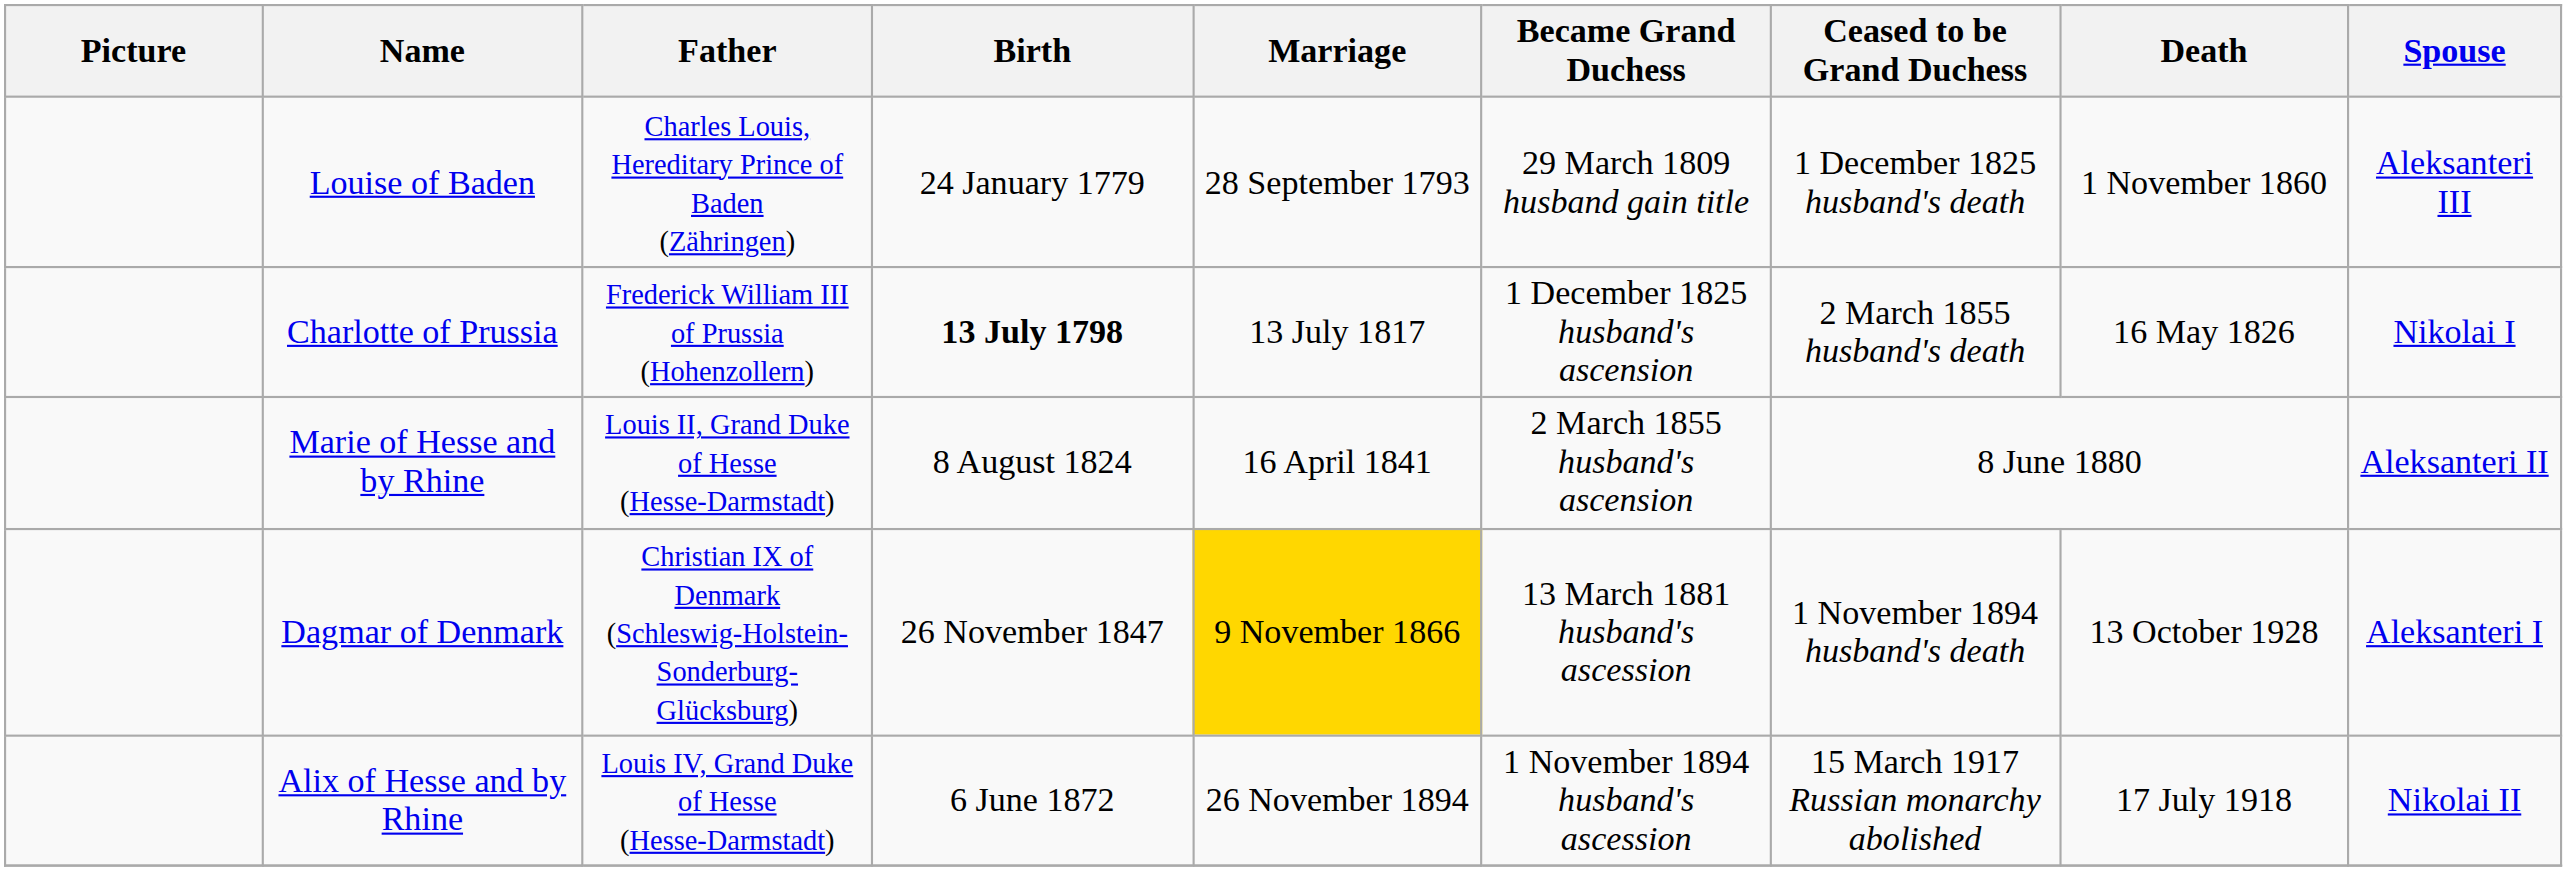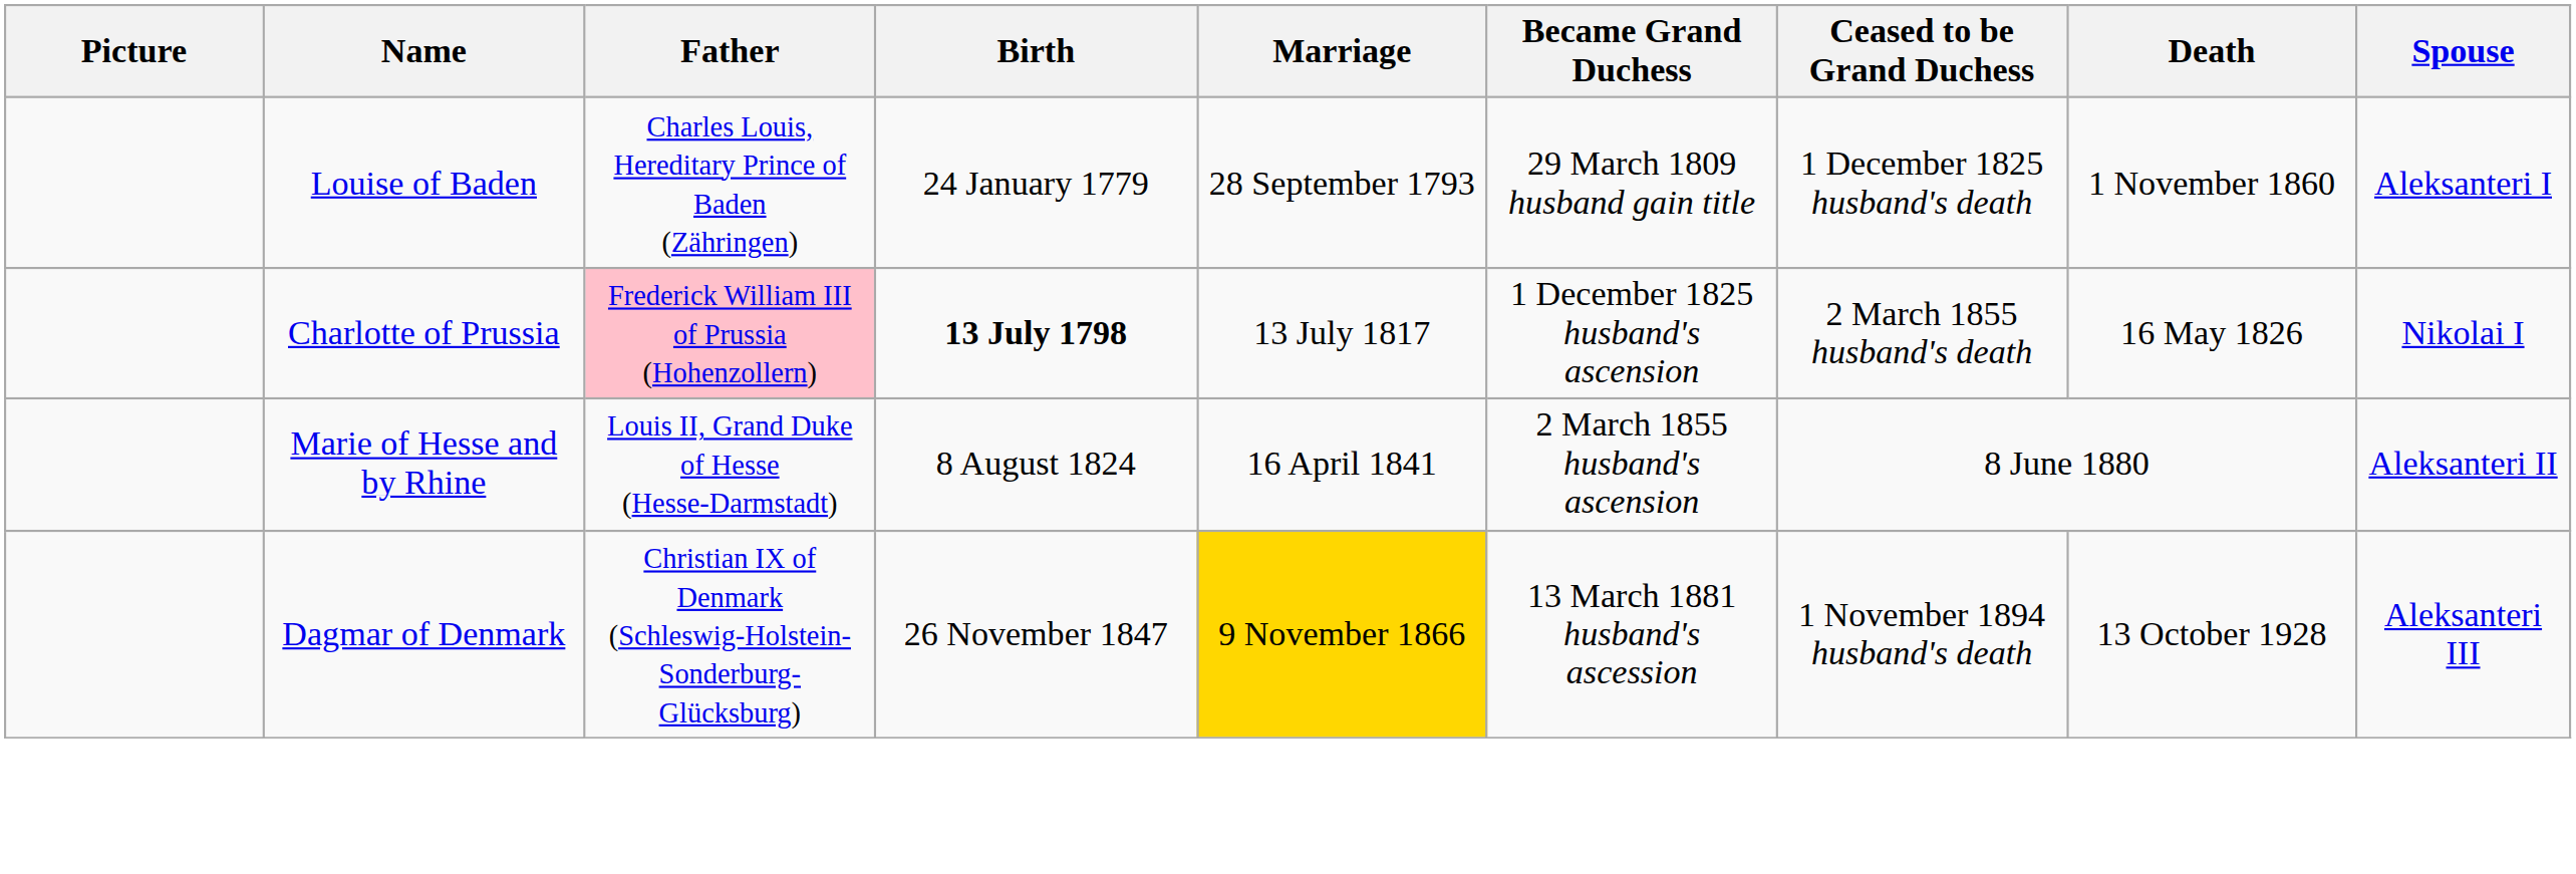 <table width=95% class="wikitable">
 <tr>
 <th width = "8%">Picture</th>
 <th width = "10%">Name</th>
 <th width = "9%">Father</th>
 <th width = "10%">Birth</th>
 <th width = "9%">Marriage</th>
 <th width = "9%">Became Grand Duchess</th>
 <th width = "9%">Ceased to be Grand Duchess</th>
 <th width = "9%">Death</th>
 <th width = "6%"><a href='#'>Spouse</a></th>
 </tr>
 <tr>
 <td align="center"></td>
 <td align="center"><a href='#'>Louise of Baden</a></td>
 <td align="center"><small><a href='#'>Charles Louis, Hereditary Prince of Baden</a><br>(<a href='#'>Zähringen</a>)</small></td>
 <td align="center">24 January 1779</td>
 <td align="center">28 September 1793</td>
 <td align="center">29 March 1809<br><em>husband gain title</em></td>
 <td align="center">1 December 1825<br><em>husband's death</em></td>
 <td align="center">1 November 1860</td>
-<td align="center"><a href='#'>Aleksanteri III</a></td>
+<td align="center"><a href='#'>Aleksanteri I</a></td>
 </tr>
 <tr>
 <td align="center"></td>
 <td align="center"><a href='#'>Charlotte of Prussia</a></td>
-<td align="center"><small><a href='#'>Frederick William III of Prussia</a><br>(<a href='#'>Hohenzollern</a>)</small></td>
+<td align="center" style="background: pink;"><small><a href='#'>Frederick William III of Prussia</a><br>(<a href='#'>Hohenzollern</a>)</small></td>
 <td align="center"><strong>13 July 1798</strong></td>
 <td align="center">13 July 1817</td>
 <td align="center">1 December 1825<br><em>husband's ascension</em></td>
 <td align="center">2 March 1855<br><em>husband's death</em></td>
 <td align="center">16 May 1826</td>
 <td align="center"><a href='#'>Nikolai I</a></td>
 </tr>
 <tr>
 <td align="center"></td>
 <td align="center"><a href='#'>Marie of Hesse and by Rhine</a></td>
 <td align="center"><small><a href='#'>Louis II, Grand Duke of Hesse</a><br>(<a href='#'>Hesse-Darmstadt</a>)</small></td>
 <td align="center">8 August 1824</td>
 <td align="center">16 April 1841</td>
 <td align="center">2 March 1855<br><em>husband's ascension</em></td>
 <td align="center" colspan="2">8 June 1880</td>
 <td align="center"><a href='#'>Aleksanteri II</a></td>
 </tr>
 <tr>
 <td align="center"></td>
 <td align="center"><a href='#'>Dagmar of Denmark</a></td>
 <td align="center"><small><a href='#'>Christian IX of Denmark</a><br>(<a href='#'>Schleswig-Holstein-Sonderburg-Glücksburg</a>)</small></td>
 <td align="center">26 November 1847</td>
 <td align="center" style="background: gold;">9 November 1866</td>
 <td align="center">13 March 1881<br><em>husband's ascession</em></td>
 <td align="center">1 November 1894<br><em>husband's death</em></td>
 <td align="center">13 October 1928</td>
-<td align="center"><a href='#'>Aleksanteri I</a></td>
-</tr>
-<tr>
-<td align="center"></td>
-<td align="center"><a href='#'>Alix of Hesse and by Rhine</a></td>
-<td align="center"><small><a href='#'>Louis IV, Grand Duke of Hesse</a><br>(<a href='#'>Hesse-Darmstadt</a>)</small></td>
-<td align="center">6 June 1872</td>
-<td align="center">26 November 1894</td>
-<td align="center">1 November 1894<br><em>husband's ascession</em></td>
-<td align="center">15 March 1917<br><em>Russian monarchy abolished</em></td>
-<td align="center">17 July 1918</td>
-<td align="center"><a href='#'>Nikolai II</a></td>
+<td align="center"><a href='#'>Aleksanteri III</a></td>
 </tr>
 <tr>
 </tr>
 </table>
